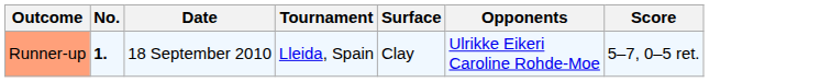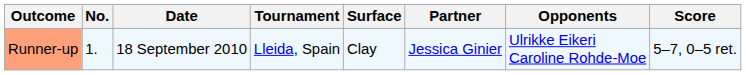 <table class="sortable wikitable" style="font-size:97%;">
 <tr>
 <th>Outcome</th>
 <th>No.</th>
 <th>Date</th>
 <th>Tournament</th>
 <th>Surface</th>
+<th>Partner</th>
 <th>Opponents</th>
 <th class="unsortable">Score</th>
 </tr>
 <tr style="background:#f0f8ff;">
 <td style="background:#ffa07a;">Runner-up</td>
-<td><strong>1.</strong></td>
+<td>1.</td>
 <td>18 September 2010</td>
 <td><a href='#'>Lleida</a>, Spain</td>
 <td>Clay</td>
+<td> <a href='#'>Jessica Ginier</a></td>
 <td> <a href='#'>Ulrikke Eikeri</a> <br>  <a href='#'>Caroline Rohde-Moe</a></td>
 <td>5–7, 0–5 ret.</td>
 </tr>
 </table>
